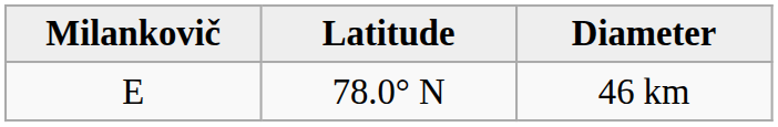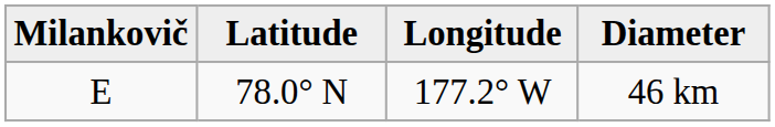 <table class="wikitable">
 <tr>
 <th width="25%" style="background:#eeeeee;">Milankovič</th>
 <th width="25%" style="background:#eeeeee;">Latitude</th>
+<th width="25%" style="background:#eeeeee;">Longitude</th>
 <th width="25%" style="background:#eeeeee;">Diameter</th>
 </tr>
 <tr>
 <td align="center">E</td>
 <td align="center">78.0° N</td>
+<td align="center">177.2° W</td>
 <td align="center">46 km</td>
 </tr>
 </table>
